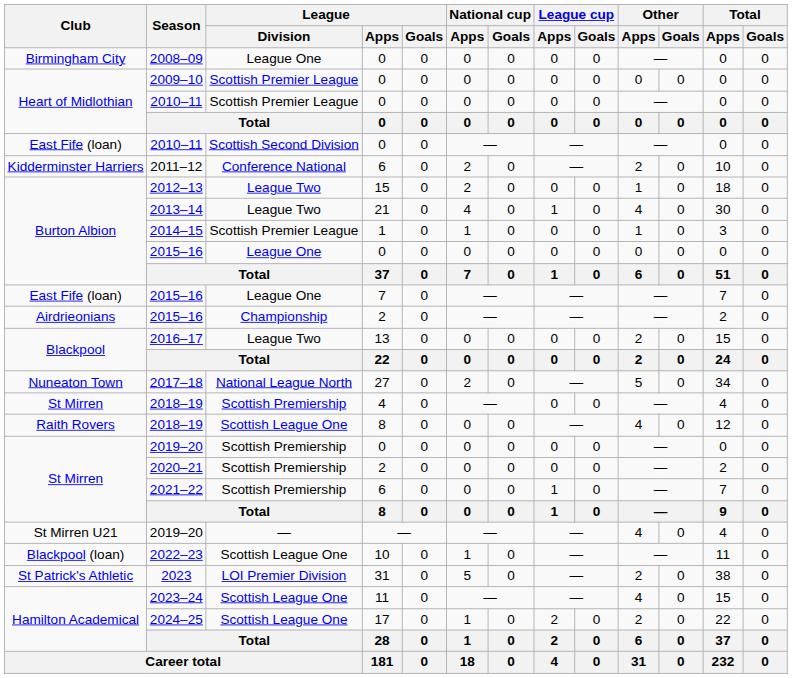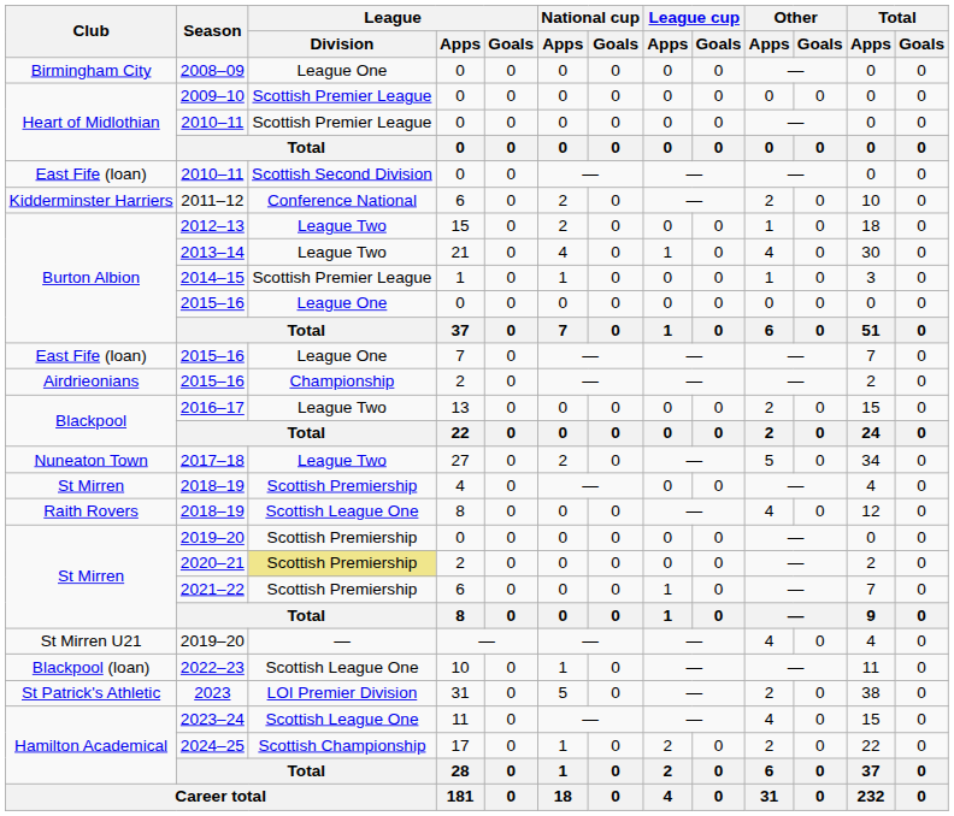 <table class="wikitable" style="text-align:center">
 <tr>
 <th rowspan=2>Club</th>
 <th rowspan=2>Season</th>
 <th colspan=3>League</th>
 <th colspan=2>National cup</th>
 <th colspan=2><a href='#'>League cup</a></th>
 <th colspan=2>Other</th>
 <th colspan=2>Total</th>
 </tr>
 <tr>
 <th>Division</th>
 <th>Apps</th>
 <th>Goals</th>
 <th>Apps</th>
 <th>Goals</th>
 <th>Apps</th>
 <th>Goals</th>
 <th>Apps</th>
 <th>Goals</th>
 <th>Apps</th>
 <th>Goals</th>
 </tr>
 <tr>
 <td><a href='#'>Birmingham City</a></td>
 <td><a href='#'>2008–09</a></td>
 <td>League One</td>
 <td>0</td>
 <td>0</td>
 <td>0</td>
 <td>0</td>
 <td>0</td>
 <td>0</td>
 <td colspan=2>—</td>
 <td>0</td>
 <td>0</td>
 </tr>
 <tr>
 <td rowspan=3><a href='#'>Heart of Midlothian</a></td>
 <td><a href='#'>2009–10</a></td>
 <td><a href='#'>Scottish Premier League</a></td>
 <td>0</td>
 <td>0</td>
 <td>0</td>
 <td>0</td>
 <td>0</td>
 <td>0</td>
 <td>0</td>
 <td>0</td>
 <td>0</td>
 <td>0</td>
 </tr>
 <tr>
 <td><a href='#'>2010–11</a></td>
 <td>Scottish Premier League</td>
 <td>0</td>
 <td>0</td>
 <td>0</td>
 <td>0</td>
 <td>0</td>
 <td>0</td>
 <td colspan=2>—</td>
 <td>0</td>
 <td>0</td>
 </tr>
 <tr>
 <th colspan=2>Total</th>
 <th>0</th>
 <th>0</th>
 <th>0</th>
 <th>0</th>
 <th>0</th>
 <th>0</th>
 <th>0</th>
 <th>0</th>
 <th>0</th>
 <th>0</th>
 </tr>
 <tr>
 <td><a href='#'>East Fife</a> (loan)</td>
 <td><a href='#'>2010–11</a></td>
 <td><a href='#'>Scottish Second Division</a></td>
 <td>0</td>
 <td>0</td>
 <td colspan=2>—</td>
 <td colspan=2>—</td>
 <td colspan=2>—</td>
 <td>0</td>
 <td>0</td>
 </tr>
 <tr>
 <td><a href='#'>Kidderminster Harriers</a></td>
 <td>2011–12</td>
 <td><a href='#'>Conference National</a></td>
 <td>6</td>
 <td>0</td>
 <td>2</td>
 <td>0</td>
 <td colspan=2>—</td>
 <td>2</td>
 <td>0</td>
 <td>10</td>
 <td>0</td>
 </tr>
 <tr>
 <td rowspan=5><a href='#'>Burton Albion</a></td>
 <td><a href='#'>2012–13</a></td>
 <td><a href='#'>League Two</a></td>
 <td>15</td>
 <td>0</td>
 <td>2</td>
 <td>0</td>
 <td>0</td>
 <td>0</td>
 <td>1</td>
 <td>0</td>
 <td>18</td>
 <td>0</td>
 </tr>
 <tr>
 <td><a href='#'>2013–14</a></td>
 <td>League Two</td>
 <td>21</td>
 <td>0</td>
 <td>4</td>
 <td>0</td>
 <td>1</td>
 <td>0</td>
 <td>4</td>
 <td>0</td>
 <td>30</td>
 <td>0</td>
 </tr>
 <tr>
 <td><a href='#'>2014–15</a></td>
 <td>Scottish Premier League</td>
 <td>1</td>
 <td>0</td>
 <td>1</td>
 <td>0</td>
 <td>0</td>
 <td>0</td>
 <td>1</td>
 <td>0</td>
 <td>3</td>
 <td>0</td>
 </tr>
 <tr>
 <td><a href='#'>2015–16</a></td>
 <td><a href='#'>League One</a></td>
 <td>0</td>
 <td>0</td>
 <td>0</td>
 <td>0</td>
 <td>0</td>
 <td>0</td>
 <td>0</td>
 <td>0</td>
 <td>0</td>
 <td>0</td>
 </tr>
 <tr>
 <th colspan=2>Total</th>
 <th>37</th>
 <th>0</th>
 <th>7</th>
 <th>0</th>
 <th>1</th>
 <th>0</th>
 <th>6</th>
 <th>0</th>
 <th>51</th>
 <th>0</th>
 </tr>
 <tr>
 <td><a href='#'>East Fife</a> (loan)</td>
 <td><a href='#'>2015–16</a></td>
 <td>League One</td>
 <td>7</td>
 <td>0</td>
 <td colspan=2>—</td>
 <td colspan=2>—</td>
 <td colspan=2>—</td>
 <td>7</td>
 <td>0</td>
 </tr>
 <tr>
 <td><a href='#'>Airdrieonians</a></td>
 <td><a href='#'>2015–16</a></td>
 <td><a href='#'>Championship</a></td>
 <td>2</td>
 <td>0</td>
 <td colspan=2>—</td>
 <td colspan=2>—</td>
 <td colspan=2>—</td>
 <td>2</td>
 <td>0</td>
 </tr>
 <tr>
 <td rowspan=2><a href='#'>Blackpool</a></td>
 <td><a href='#'>2016–17</a></td>
 <td>League Two</td>
 <td>13</td>
 <td>0</td>
 <td>0</td>
 <td>0</td>
 <td>0</td>
 <td>0</td>
 <td>2</td>
 <td>0</td>
 <td>15</td>
 <td>0</td>
 </tr>
 <tr>
 <th colspan=2>Total</th>
 <th>22</th>
 <th>0</th>
 <th>0</th>
 <th>0</th>
 <th>0</th>
 <th>0</th>
 <th>2</th>
 <th>0</th>
 <th>24</th>
 <th>0</th>
 </tr>
 <tr>
 <td><a href='#'>Nuneaton Town</a></td>
 <td><a href='#'>2017–18</a></td>
-<td><a href='#'>National League North</a></td>
+<td><a href='#'>League Two</a></td>
 <td>27</td>
 <td>0</td>
 <td>2</td>
 <td>0</td>
 <td colspan=2>—</td>
 <td>5</td>
 <td>0</td>
 <td>34</td>
 <td>0</td>
 </tr>
 <tr>
 <td><a href='#'>St Mirren</a></td>
 <td><a href='#'>2018–19</a></td>
 <td><a href='#'>Scottish Premiership</a></td>
 <td>4</td>
 <td>0</td>
 <td colspan=2>—</td>
 <td>0</td>
 <td>0</td>
 <td colspan=2>—</td>
 <td>4</td>
 <td>0</td>
 </tr>
 <tr>
 <td><a href='#'>Raith Rovers</a></td>
 <td><a href='#'>2018–19</a></td>
 <td><a href='#'>Scottish League One</a></td>
 <td>8</td>
 <td>0</td>
 <td>0</td>
 <td>0</td>
 <td colspan=2>—</td>
 <td>4</td>
 <td>0</td>
 <td>12</td>
 <td>0</td>
 </tr>
 <tr>
 <td rowspan=4><a href='#'>St Mirren</a></td>
 <td><a href='#'>2019–20</a></td>
 <td>Scottish Premiership</td>
 <td>0</td>
 <td>0</td>
 <td>0</td>
 <td>0</td>
 <td>0</td>
 <td>0</td>
 <td colspan=2>—</td>
 <td>0</td>
 <td>0</td>
 </tr>
 <tr>
 <td><a href='#'>2020–21</a></td>
-<td>Scottish Premiership</td>
+<td style="background: khaki;">Scottish Premiership</td>
 <td>2</td>
 <td>0</td>
 <td>0</td>
 <td>0</td>
 <td>0</td>
 <td>0</td>
 <td colspan=2>—</td>
 <td>2</td>
 <td>0</td>
 </tr>
 <tr>
 <td><a href='#'>2021–22</a></td>
 <td>Scottish Premiership</td>
 <td>6</td>
 <td>0</td>
 <td>0</td>
 <td>0</td>
 <td>1</td>
 <td>0</td>
 <td colspan=2>—</td>
 <td>7</td>
 <td>0</td>
 </tr>
 <tr>
 <th colspan=2>Total</th>
 <th>8</th>
 <th>0</th>
 <th>0</th>
 <th>0</th>
 <th>1</th>
 <th>0</th>
 <th colspan=2>—</th>
 <th>9</th>
 <th>0</th>
 </tr>
 <tr>
 <td>St Mirren U21</td>
 <td>2019–20</td>
 <td colspan=1>—</td>
 <td colspan=2>—</td>
 <td colspan=2>—</td>
 <td colspan=2>—</td>
 <td>4</td>
 <td>0</td>
 <td>4</td>
 <td>0</td>
 </tr>
 <tr>
 <td><a href='#'>Blackpool</a> (loan)</td>
 <td><a href='#'>2022–23</a></td>
 <td>Scottish League One</td>
 <td>10</td>
 <td>0</td>
 <td>1</td>
 <td>0</td>
 <td colspan=2>—</td>
 <td colspan=2>—</td>
 <td>11</td>
 <td>0</td>
 </tr>
 <tr>
 <td><a href='#'>St Patrick's Athletic</a></td>
 <td><a href='#'>2023</a></td>
 <td><a href='#'>LOI Premier Division</a></td>
 <td>31</td>
 <td>0</td>
 <td>5</td>
 <td>0</td>
 <td colspan=2>—</td>
 <td>2</td>
 <td>0</td>
 <td>38</td>
 <td>0</td>
 </tr>
 <tr>
 <td rowspan=3><a href='#'>Hamilton Academical</a></td>
 <td><a href='#'>2023–24</a></td>
 <td><a href='#'>Scottish League One</a></td>
 <td>11</td>
 <td>0</td>
 <td colspan=2>—</td>
 <td colspan=2>—</td>
 <td>4</td>
 <td>0</td>
 <td>15</td>
 <td>0</td>
 </tr>
 <tr>
 <td><a href='#'>2024–25</a></td>
-<td><a href='#'>Scottish League One</a></td>
+<td><a href='#'>Scottish Championship</a></td>
 <td>17</td>
 <td>0</td>
 <td>1</td>
 <td>0</td>
 <td>2</td>
 <td>0</td>
 <td>2</td>
 <td>0</td>
 <td>22</td>
 <td>0</td>
 </tr>
 <tr>
 <th colspan=2>Total</th>
 <th>28</th>
 <th>0</th>
 <th>1</th>
 <th>0</th>
 <th>2</th>
 <th>0</th>
 <th>6</th>
 <th>0</th>
 <th>37</th>
 <th>0</th>
 </tr>
 <tr>
 <th colspan=3>Career total</th>
 <th>181</th>
 <th>0</th>
 <th>18</th>
 <th>0</th>
 <th>4</th>
 <th>0</th>
 <th>31</th>
 <th>0</th>
 <th>232</th>
 <th>0</th>
 </tr>
 </table>
